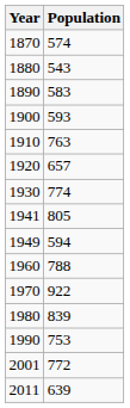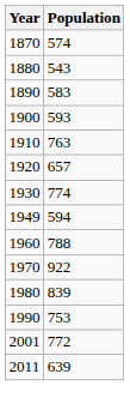 <table class="wikitable">
 <tr>
 <th>Year</th>
 <th>Population</th>
 </tr>
 <tr>
 <td>1870</td>
 <td>574</td>
 </tr>
 <tr>
 <td>1880</td>
 <td>543</td>
 </tr>
 <tr>
 <td>1890</td>
 <td>583</td>
 </tr>
 <tr>
 <td>1900</td>
 <td>593</td>
 </tr>
 <tr>
 <td>1910</td>
 <td>763</td>
 </tr>
 <tr>
 <td>1920</td>
 <td>657</td>
 </tr>
 <tr>
 <td>1930</td>
 <td>774</td>
 </tr>
 <tr>
-<td>1941</td>
-<td>805</td>
-</tr>
-<tr>
 <td>1949</td>
 <td>594</td>
 </tr>
 <tr>
 <td>1960</td>
 <td>788</td>
 </tr>
 <tr>
 <td>1970</td>
 <td>922</td>
 </tr>
 <tr>
 <td>1980</td>
 <td>839</td>
 </tr>
 <tr>
 <td>1990</td>
 <td>753</td>
 </tr>
 <tr>
 <td>2001</td>
 <td>772</td>
 </tr>
 <tr>
 <td>2011</td>
 <td>639</td>
 </tr>
 </table>
